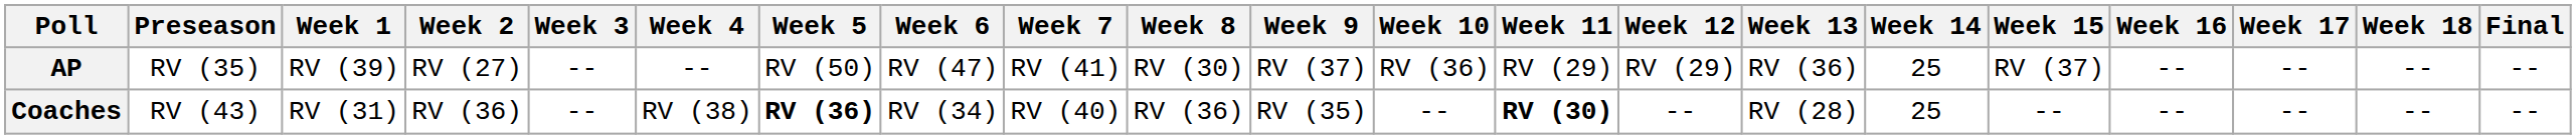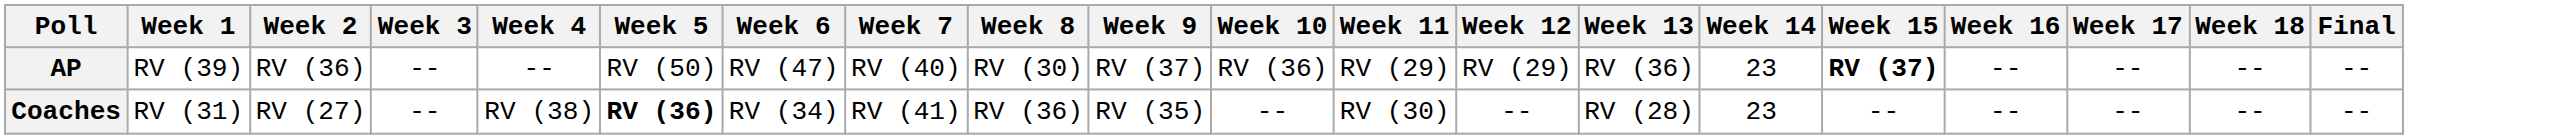 <table class="wikitable" style="white-space:nowrap;">
 <tr>
 <th>Poll</th>
-<th>Preseason<br></th>
 <th>Week 1<br></th>
 <th>Week 2<br></th>
 <th>Week 3<br></th>
 <th>Week 4<br></th>
 <th>Week 5<br></th>
 <th>Week 6<br></th>
 <th>Week 7<br></th>
 <th>Week 8<br></th>
 <th>Week 9<br></th>
 <th>Week 10<br></th>
 <th>Week 11<br></th>
 <th>Week 12<br></th>
 <th>Week 13<br></th>
 <th>Week 14<br></th>
 <th>Week 15<br></th>
 <th>Week 16<br></th>
 <th>Week 17<br></th>
 <th>Week 18<br></th>
 <th>Final</th>
 </tr>
 <tr style="text-align:center;">
 <th>AP</th>
-<td style="background:#FFF;">RV (35)</td>
 <td style="background:#FFF;">RV (39)</td>
-<td style="background:#FFF;">RV (27)</td>
+<td style="background:#FFF;">RV (36)</td>
 <td style="background:#FFF;">--</td>
 <td style="background:#FFF;">--</td>
 <td style="background:#FFF;">RV (50)</td>
 <td style="background:#FFF;">RV (47)</td>
-<td style="background:#FFF;">RV (41)</td>
+<td style="background:#FFF;">RV (40)</td>
 <td style="background:#FFF;">RV (30)</td>
 <td style="background:#FFF;">RV (37)</td>
 <td style="background:#FFF;">RV (36)</td>
 <td style="background:#FFF;">RV (29)</td>
 <td style="background:#FFF;">RV (29)</td>
 <td style="background:#FFF;">RV (36)</td>
-<td style="background:#FFF;">25</td>
-<td style="background:#FFF;">RV (37)</td>
+<td style="background:#FFF;">23</td>
+<td style="background:#FFF;"><strong>RV (37)</strong></td>
 <td style="background:#FFF;">--</td>
 <td style="background:#FFF;">--</td>
 <td style="background:#FFF;">--</td>
 <td style="background:#FFF;">--</td>
 </tr>
 <tr style="text-align:center;">
 <th>Coaches</th>
-<td style="background:#FFF;">RV (43)</td>
 <td style="background:#FFF;">RV (31)</td>
-<td style="background:#FFF;">RV (36)</td>
+<td style="background:#FFF;">RV (27)</td>
 <td style="background:#FFF;">--</td>
 <td style="background:#FFF;">RV (38)</td>
 <td style="background:#FFF;"><strong>RV (36)</strong></td>
 <td style="background:#FFF;">RV (34)</td>
-<td style="background:#FFF;">RV (40)</td>
+<td style="background:#FFF;">RV (41)</td>
 <td style="background:#FFF;">RV (36)</td>
 <td style="background:#FFF;">RV (35)</td>
 <td style="background:#FFF;">--</td>
-<td style="background:#FFF;"><strong>RV (30)</strong></td>
+<td style="background:#FFF;">RV (30)</td>
 <td style="background:#FFF;">--</td>
 <td style="background:#FFF;">RV (28)</td>
-<td style="background:#FFF;">25</td>
+<td style="background:#FFF;">23</td>
 <td style="background:#FFF;">--</td>
 <td style="background:#FFF;">--</td>
 <td style="background:#FFF;">--</td>
 <td style="background:#FFF;">--</td>
 <td style="background:#FFF;">--</td>
 </tr>
 </table>
